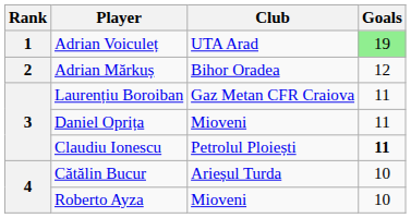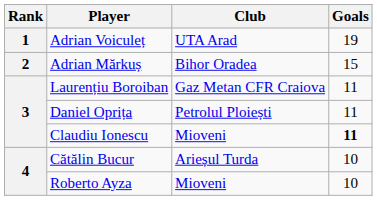 <table class="wikitable" style="text-align:center">
 <tr>
 <th>Rank</th>
 <th>Player</th>
 <th>Club</th>
 <th>Goals</th>
 </tr>
 <tr>
 <th>1</th>
 <td align="left"> <a href='#'>Adrian Voiculeț</a></td>
 <td align="left"><a href='#'>UTA Arad</a></td>
-<td style="background: lightgreen;">19</td>
+<td>19</td>
 </tr>
 <tr>
 <th>2</th>
 <td align="left"> <a href='#'>Adrian Mărkuș</a></td>
 <td align="left"><a href='#'>Bihor Oradea</a></td>
-<td>12</td>
+<td>15</td>
 </tr>
 <tr>
 <th rowspan="3">3</th>
 <td align="left"> <a href='#'>Laurențiu Boroiban</a></td>
 <td align="left"><a href='#'>Gaz Metan CFR Craiova</a></td>
 <td>11</td>
 </tr>
 <tr>
 <td align="left"> <a href='#'>Daniel Oprița</a></td>
-<td align="left"><a href='#'>Mioveni</a></td>
+<td align="left"><a href='#'>Petrolul Ploiești</a></td>
 <td>11</td>
 </tr>
 <tr>
 <td align="left"> <a href='#'>Claudiu Ionescu</a></td>
-<td align="left"><a href='#'>Petrolul Ploiești</a></td>
+<td align="left"><a href='#'>Mioveni</a></td>
 <td><strong>11</strong></td>
 </tr>
 <tr>
 <th rowspan="2">4</th>
 <td align="left"> <a href='#'>Cătălin Bucur</a></td>
 <td align="left"><a href='#'>Arieșul Turda</a></td>
 <td>10</td>
 </tr>
 <tr>
 <td align="left"> <a href='#'>Roberto Ayza</a></td>
 <td align="left"><a href='#'>Mioveni</a></td>
 <td>10</td>
 </tr>
 </table>
